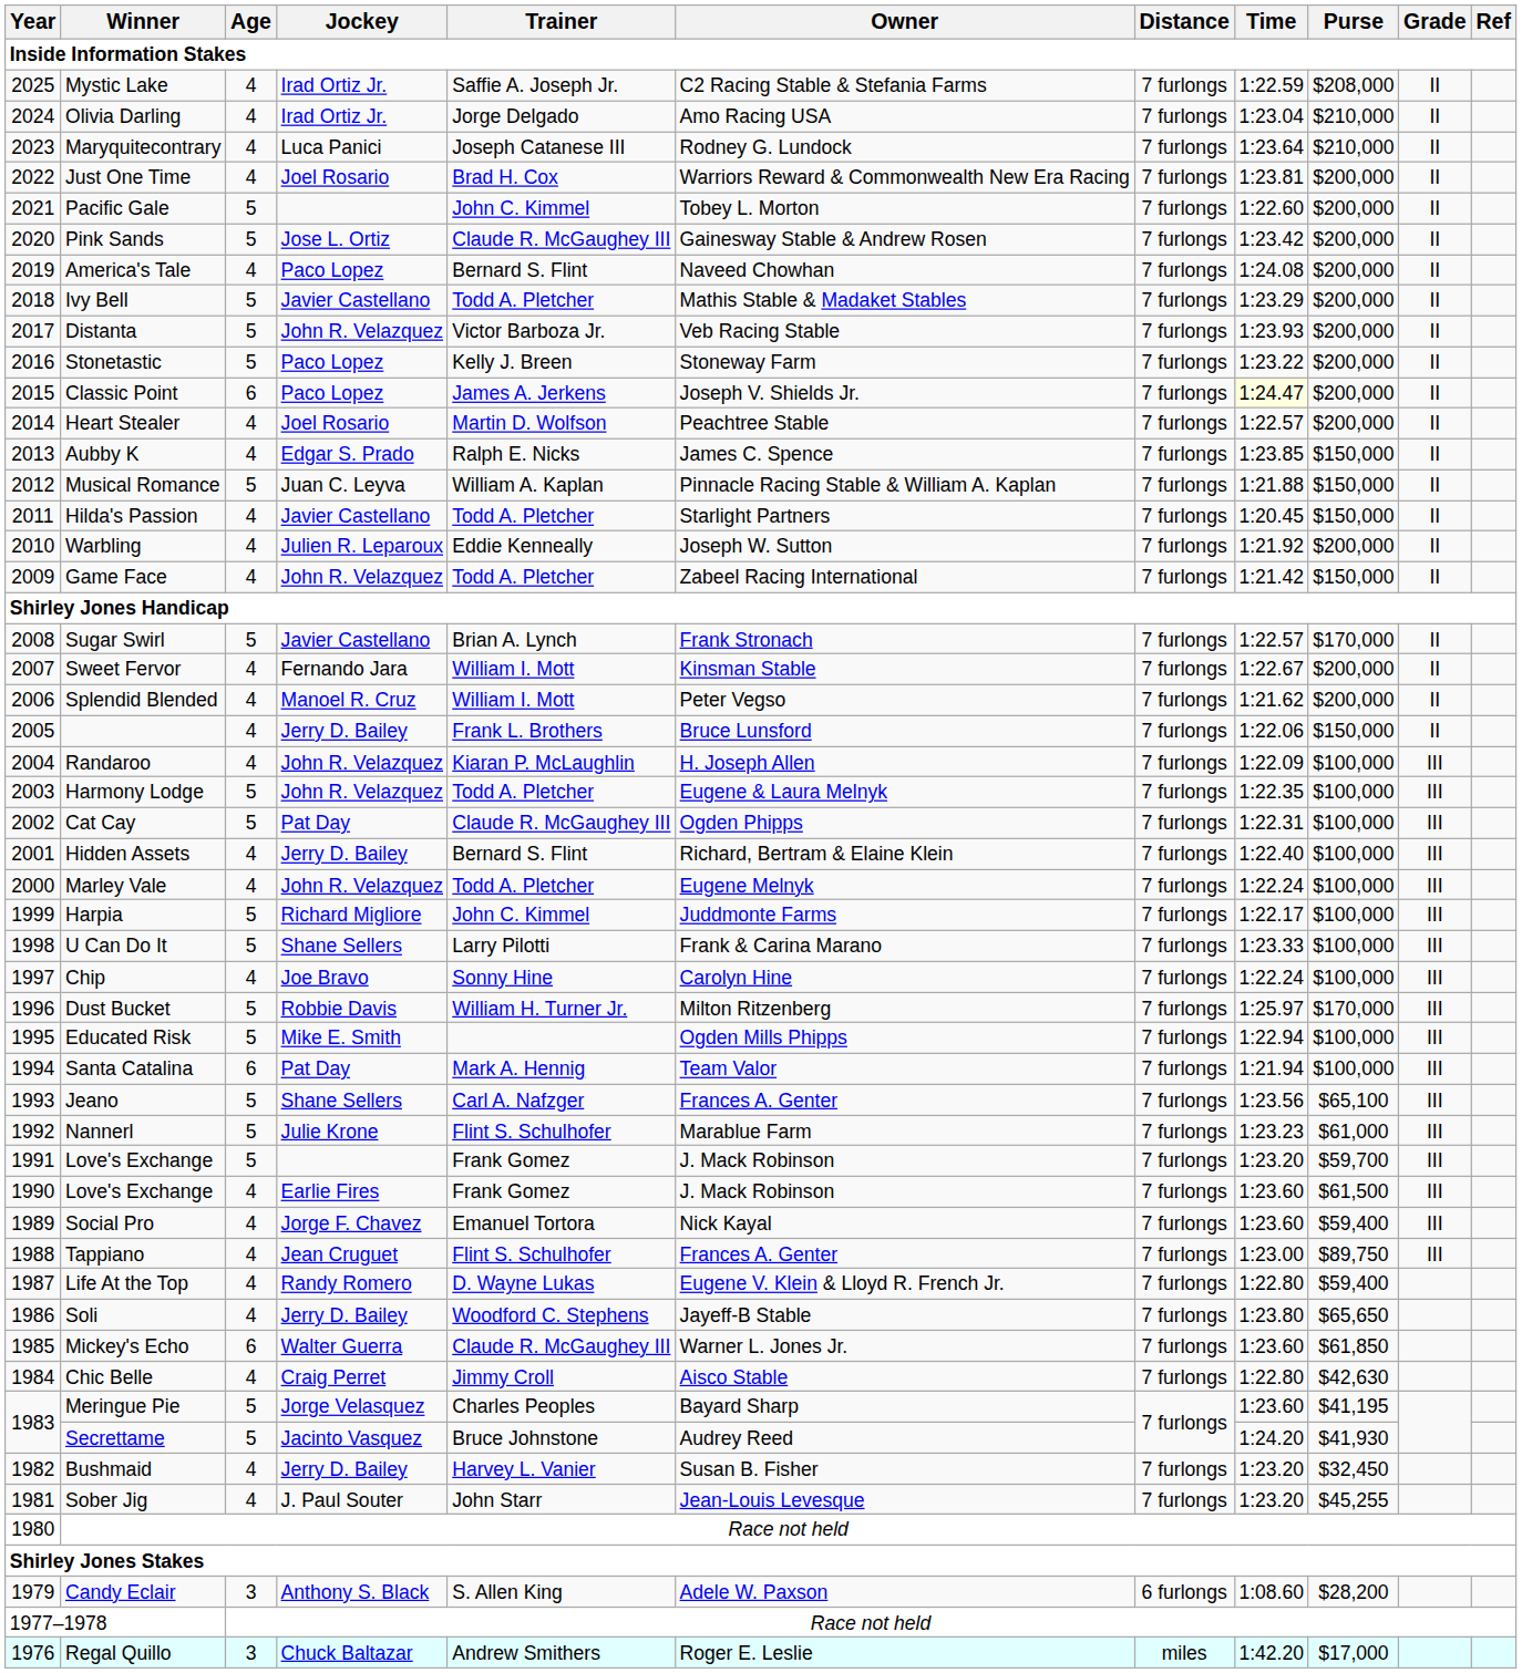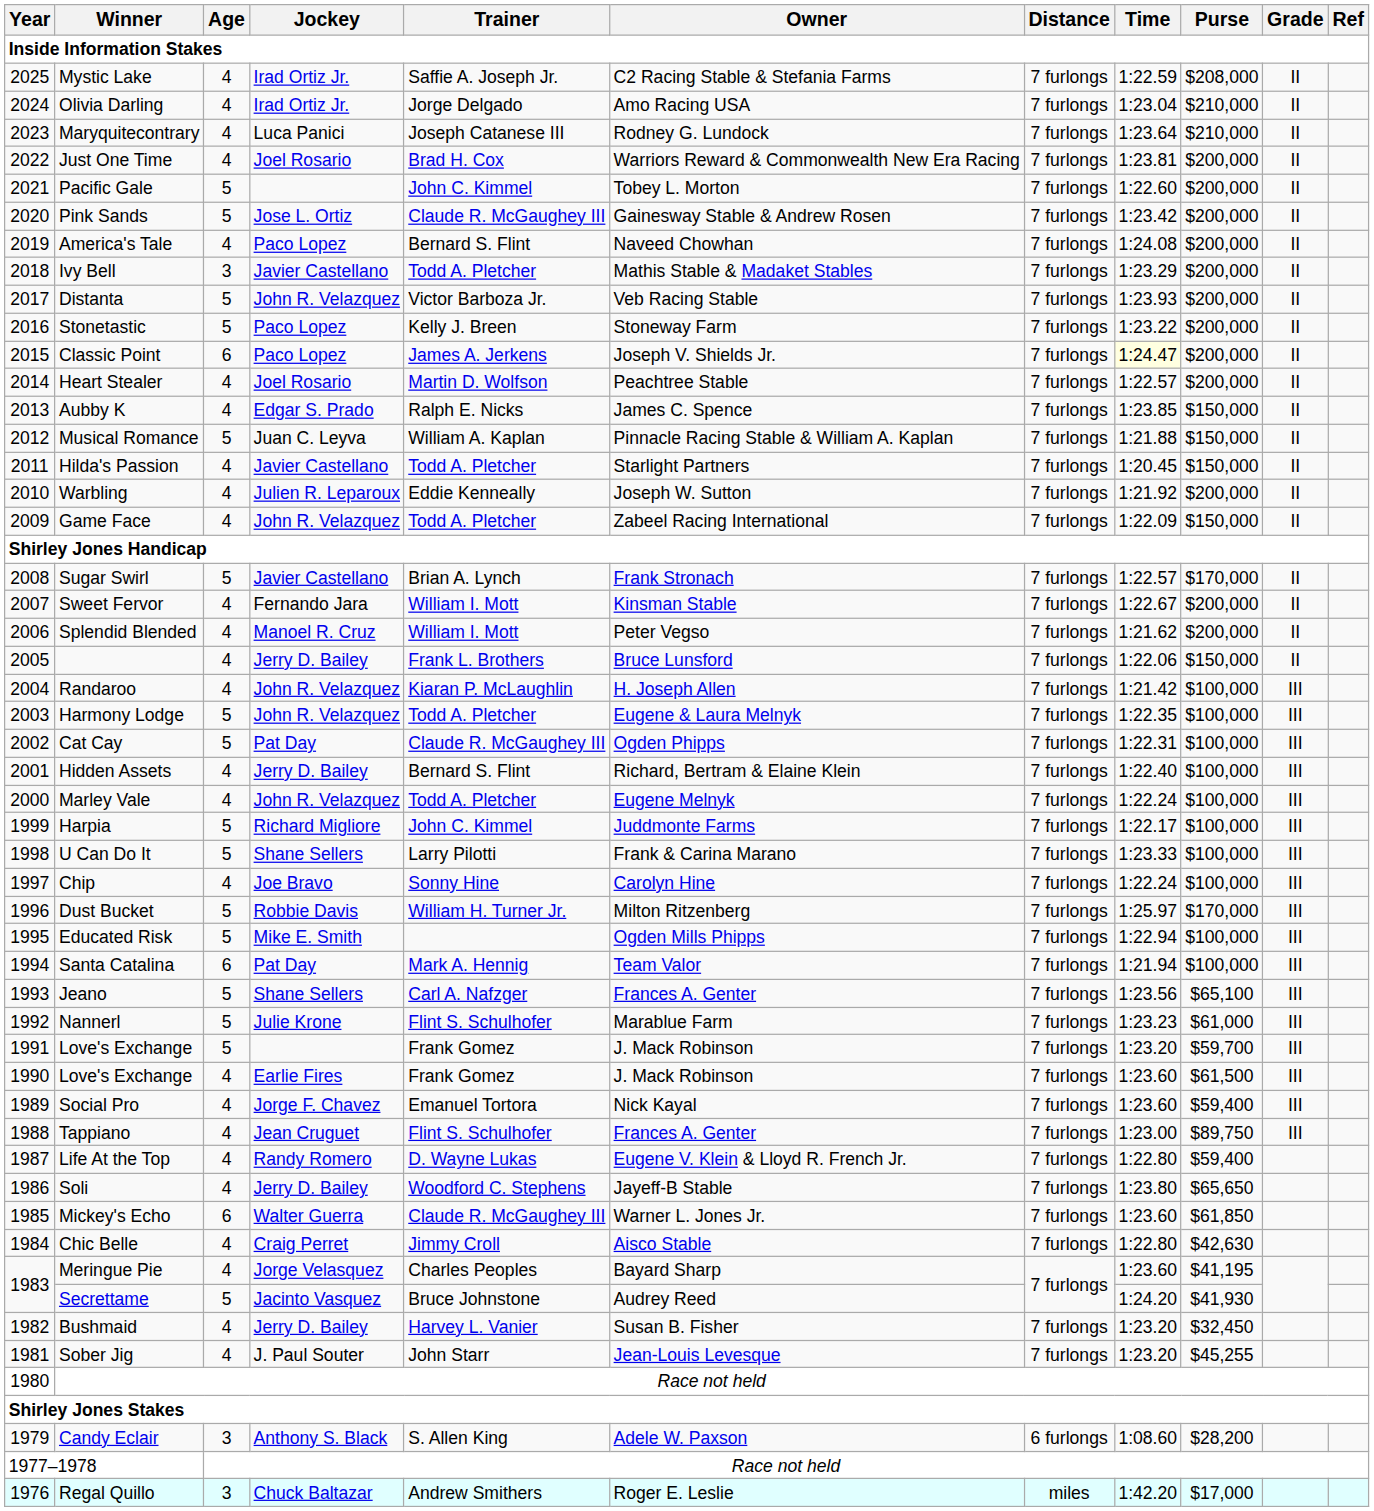 <table class="wikitable sortable">
 <tr>
 <th>Year</th>
 <th>Winner</th>
 <th>Age</th>
 <th>Jockey</th>
 <th>Trainer</th>
 <th>Owner</th>
 <th>Distance</th>
 <th>Time</th>
 <th>Purse</th>
 <th>Grade</th>
 <th>Ref</th>
 </tr>
 <tr style="font-size:90%; background-color:white">
 <td align="left" colspan=11><strong>Inside Information Stakes</strong></td>
 </tr>
 <tr style="font-size:90%;">
 <td align=center>2025</td>
 <td>Mystic Lake</td>
 <td align=center>4</td>
 <td><a href='#'>Irad Ortiz Jr.</a></td>
 <td>Saffie A. Joseph Jr.</td>
 <td>C2 Racing Stable & Stefania Farms</td>
 <td align=center>7 furlongs</td>
 <td align=center>1:22.59</td>
 <td align=center>$208,000</td>
 <td align=center>II</td>
 <td></td>
 </tr>
 <tr style="font-size:90%;">
 <td align=center>2024</td>
 <td>Olivia Darling</td>
 <td align=center>4</td>
 <td><a href='#'>Irad Ortiz Jr.</a></td>
 <td>Jorge Delgado</td>
 <td>Amo Racing USA</td>
 <td align=center>7 furlongs</td>
 <td align=center>1:23.04</td>
 <td align=center>$210,000</td>
 <td align=center>II</td>
 <td></td>
 </tr>
 <tr style="font-size:90%;">
 <td align=center>2023</td>
 <td>Maryquitecontrary</td>
 <td align=center>4</td>
 <td>Luca Panici</td>
 <td>Joseph Catanese III</td>
 <td>Rodney G. Lundock</td>
 <td align=center>7 furlongs</td>
 <td align=center>1:23.64</td>
 <td align=center>$210,000</td>
 <td align=center>II</td>
 <td></td>
 </tr>
 <tr style="font-size:90%;">
 <td align=center>2022</td>
 <td>Just One Time</td>
 <td align=center>4</td>
 <td><a href='#'>Joel Rosario</a></td>
 <td><a href='#'>Brad H. Cox</a></td>
 <td>Warriors Reward & Commonwealth New Era Racing</td>
 <td align=center>7 furlongs</td>
 <td align=center>1:23.81</td>
 <td align=center>$200,000</td>
 <td align=center>II</td>
 <td></td>
 </tr>
 <tr style="font-size:90%;">
 <td align=center>2021</td>
 <td>Pacific Gale</td>
 <td align=center>5</td>
 <td></td>
 <td><a href='#'>John C. Kimmel</a></td>
 <td>Tobey L. Morton</td>
 <td align=center>7 furlongs</td>
 <td align=center>1:22.60</td>
 <td align=center>$200,000</td>
 <td align=center>II</td>
 <td></td>
 </tr>
 <tr style="font-size:90%;">
 <td align=center>2020</td>
 <td>Pink Sands</td>
 <td align=center>5</td>
 <td><a href='#'>Jose L. Ortiz</a></td>
 <td><a href='#'>Claude R. McGaughey III</a></td>
 <td>Gainesway Stable & Andrew Rosen</td>
 <td align=center>7 furlongs</td>
 <td align=center>1:23.42</td>
 <td align=center>$200,000</td>
 <td align=center>II</td>
 <td></td>
 </tr>
 <tr style="font-size:90%;">
 <td align=center>2019</td>
 <td>America's Tale</td>
 <td align=center>4</td>
 <td><a href='#'>Paco Lopez</a></td>
 <td>Bernard S. Flint</td>
 <td>Naveed Chowhan</td>
 <td align=center>7 furlongs</td>
 <td align=center>1:24.08</td>
 <td align=center>$200,000</td>
 <td align=center>II</td>
 <td></td>
 </tr>
 <tr style="font-size:90%;">
 <td align=center>2018</td>
 <td>Ivy Bell</td>
-<td align=center>5</td>
+<td align=center>3</td>
 <td><a href='#'>Javier Castellano</a></td>
 <td><a href='#'>Todd A. Pletcher</a></td>
 <td>Mathis Stable & <a href='#'>Madaket Stables</a></td>
 <td align=center>7 furlongs</td>
 <td align=center>1:23.29</td>
 <td align=center>$200,000</td>
 <td align=center>II</td>
 <td></td>
 </tr>
 <tr style="font-size:90%;">
 <td align=center>2017</td>
 <td>Distanta</td>
 <td align=center>5</td>
 <td><a href='#'>John R. Velazquez</a></td>
 <td>Victor Barboza Jr.</td>
 <td>Veb Racing Stable</td>
 <td align=center>7 furlongs</td>
 <td align=center>1:23.93</td>
 <td align=center>$200,000</td>
 <td align=center>II</td>
 <td></td>
 </tr>
 <tr style="font-size:90%;">
 <td align=center>2016</td>
 <td>Stonetastic</td>
 <td align=center>5</td>
 <td><a href='#'>Paco Lopez</a></td>
 <td>Kelly J. Breen</td>
 <td>Stoneway Farm</td>
 <td align=center>7 furlongs</td>
 <td align=center>1:23.22</td>
 <td align=center>$200,000</td>
 <td align=center>II</td>
 <td></td>
 </tr>
 <tr style="font-size:90%;">
 <td align=center>2015</td>
 <td>Classic Point</td>
 <td align=center>6</td>
 <td><a href='#'>Paco Lopez</a></td>
 <td><a href='#'>James A. Jerkens</a></td>
 <td>Joseph V. Shields Jr.</td>
 <td align=center>7 furlongs</td>
 <td align=center style="background: lightyellow;">1:24.47</td>
 <td align=center>$200,000</td>
 <td align=center>II</td>
 <td></td>
 </tr>
 <tr style="font-size:90%;">
 <td align=center>2014</td>
 <td>Heart Stealer</td>
 <td align=center>4</td>
 <td><a href='#'>Joel Rosario</a></td>
 <td><a href='#'>Martin D. Wolfson</a></td>
 <td>Peachtree Stable</td>
 <td align=center>7 furlongs</td>
 <td align=center>1:22.57</td>
 <td align=center>$200,000</td>
 <td align=center>II</td>
 <td></td>
 </tr>
 <tr style="font-size:90%;">
 <td align=center>2013</td>
 <td>Aubby K</td>
 <td align=center>4</td>
 <td><a href='#'>Edgar S. Prado</a></td>
 <td>Ralph E. Nicks</td>
 <td>James C. Spence</td>
 <td align=center>7 furlongs</td>
 <td align=center>1:23.85</td>
 <td align=center>$150,000</td>
 <td align=center>II</td>
 <td></td>
 </tr>
 <tr style="font-size:90%;">
 <td align=center>2012</td>
 <td>Musical Romance</td>
 <td align=center>5</td>
 <td>Juan C. Leyva</td>
 <td>William A. Kaplan</td>
 <td>Pinnacle Racing Stable & William A. Kaplan</td>
 <td align=center>7 furlongs</td>
 <td align=center>1:21.88</td>
 <td align=center>$150,000</td>
 <td align=center>II</td>
 <td></td>
 </tr>
 <tr style="font-size:90%;">
 <td align=center>2011</td>
 <td>Hilda's Passion</td>
 <td align=center>4</td>
 <td><a href='#'>Javier Castellano</a></td>
 <td><a href='#'>Todd A. Pletcher</a></td>
 <td>Starlight Partners</td>
 <td align=center>7 furlongs</td>
 <td align=center>1:20.45</td>
 <td align=center>$150,000</td>
 <td align=center>II</td>
 <td></td>
 </tr>
 <tr style="font-size:90%;">
 <td align=center>2010</td>
 <td>Warbling</td>
 <td align=center>4</td>
 <td><a href='#'>Julien R. Leparoux</a></td>
 <td>Eddie Kenneally</td>
 <td>Joseph W. Sutton</td>
 <td align=center>7 furlongs</td>
 <td align=center>1:21.92</td>
 <td align=center>$200,000</td>
 <td align=center>II</td>
 <td></td>
 </tr>
 <tr style="font-size:90%;">
 <td align=center>2009</td>
 <td>Game Face</td>
 <td align=center>4</td>
 <td><a href='#'>John R. Velazquez</a></td>
 <td><a href='#'>Todd A. Pletcher</a></td>
 <td>Zabeel Racing International</td>
 <td align=center>7 furlongs</td>
-<td align=center>1:21.42</td>
+<td align=center>1:22.09</td>
 <td align=center>$150,000</td>
 <td align=center>II</td>
 <td></td>
 </tr>
 <tr style="font-size:90%; background-color:white">
 <td align="left" colspan=11><strong>Shirley Jones Handicap</strong></td>
 </tr>
 <tr style="font-size:90%;">
 <td align=center>2008</td>
 <td>Sugar Swirl</td>
 <td align=center>5</td>
 <td><a href='#'>Javier Castellano</a></td>
 <td>Brian A. Lynch</td>
 <td><a href='#'>Frank Stronach</a></td>
 <td align=center>7 furlongs</td>
 <td align=center>1:22.57</td>
 <td align=center>$170,000</td>
 <td align=center>II</td>
 <td></td>
 </tr>
 <tr style="font-size:90%;">
 <td align=center>2007</td>
 <td>Sweet Fervor</td>
 <td align=center>4</td>
 <td>Fernando Jara</td>
 <td><a href='#'>William I. Mott</a></td>
 <td><a href='#'>Kinsman Stable</a></td>
 <td align=center>7 furlongs</td>
 <td align=center>1:22.67</td>
 <td align=center>$200,000</td>
 <td align=center>II</td>
 <td></td>
 </tr>
 <tr style="font-size:90%;">
 <td align=center>2006</td>
 <td>Splendid Blended</td>
 <td align=center>4</td>
 <td><a href='#'>Manoel R. Cruz</a></td>
 <td><a href='#'>William I. Mott</a></td>
 <td>Peter Vegso</td>
 <td align=center>7 furlongs</td>
 <td align=center>1:21.62</td>
 <td align=center>$200,000</td>
 <td align=center>II</td>
 <td></td>
 </tr>
 <tr style="font-size:90%;">
 <td align=center>2005</td>
 <td></td>
 <td align=center>4</td>
 <td><a href='#'>Jerry D. Bailey</a></td>
 <td><a href='#'>Frank L. Brothers</a></td>
 <td><a href='#'>Bruce Lunsford</a></td>
 <td align=center>7 furlongs</td>
 <td align=center>1:22.06</td>
 <td align=center>$150,000</td>
 <td align=center>II</td>
 <td></td>
 </tr>
 <tr style="font-size:90%;">
 <td align=center>2004</td>
 <td>Randaroo</td>
 <td align=center>4</td>
 <td><a href='#'>John R. Velazquez</a></td>
 <td><a href='#'>Kiaran P. McLaughlin</a></td>
 <td><a href='#'>H. Joseph Allen</a></td>
 <td align=center>7 furlongs</td>
-<td align=center>1:22.09</td>
+<td align=center>1:21.42</td>
 <td align=center>$100,000</td>
 <td align=center>III</td>
 <td></td>
 </tr>
 <tr style="font-size:90%;">
 <td align=center>2003</td>
 <td>Harmony Lodge</td>
 <td align=center>5</td>
 <td><a href='#'>John R. Velazquez</a></td>
 <td><a href='#'>Todd A. Pletcher</a></td>
 <td><a href='#'>Eugene & Laura Melnyk</a></td>
 <td align=center>7 furlongs</td>
 <td align=center>1:22.35</td>
 <td align=center>$100,000</td>
 <td align=center>III</td>
 <td></td>
 </tr>
 <tr style="font-size:90%;">
 <td align=center>2002</td>
 <td>Cat Cay</td>
 <td align=center>5</td>
 <td><a href='#'>Pat Day</a></td>
 <td><a href='#'>Claude R. McGaughey III</a></td>
 <td><a href='#'>Ogden Phipps</a></td>
 <td align=center>7 furlongs</td>
 <td align=center>1:22.31</td>
 <td align=center>$100,000</td>
 <td align=center>III</td>
 <td></td>
 </tr>
 <tr style="font-size:90%;">
 <td align=center>2001</td>
 <td>Hidden Assets</td>
 <td align=center>4</td>
 <td><a href='#'>Jerry D. Bailey</a></td>
 <td>Bernard S. Flint</td>
 <td>Richard, Bertram & Elaine Klein</td>
 <td align=center>7 furlongs</td>
 <td align=center>1:22.40</td>
 <td align=center>$100,000</td>
 <td align=center>III</td>
 <td></td>
 </tr>
 <tr style="font-size:90%;">
 <td align=center>2000</td>
 <td>Marley Vale</td>
 <td align=center>4</td>
 <td><a href='#'>John R. Velazquez</a></td>
 <td><a href='#'>Todd A. Pletcher</a></td>
 <td><a href='#'>Eugene Melnyk</a></td>
 <td align=center>7 furlongs</td>
 <td align=center>1:22.24</td>
 <td align=center>$100,000</td>
 <td align=center>III</td>
 <td></td>
 </tr>
 <tr style="font-size:90%;">
 <td align=center>1999</td>
 <td>Harpia</td>
 <td align=center>5</td>
 <td><a href='#'>Richard Migliore</a></td>
 <td><a href='#'>John C. Kimmel</a></td>
 <td><a href='#'>Juddmonte Farms</a></td>
 <td align=center>7 furlongs</td>
 <td align=center>1:22.17</td>
 <td align=center>$100,000</td>
 <td align=center>III</td>
 <td></td>
 </tr>
 <tr style="font-size:90%;">
 <td align=center>1998</td>
 <td>U Can Do It</td>
 <td align=center>5</td>
 <td><a href='#'>Shane Sellers</a></td>
 <td>Larry Pilotti</td>
 <td>Frank & Carina Marano</td>
 <td align=center>7 furlongs</td>
 <td align=center>1:23.33</td>
 <td align=center>$100,000</td>
 <td align=center>III</td>
 <td></td>
 </tr>
 <tr style="font-size:90%;">
 <td align=center>1997</td>
 <td>Chip</td>
 <td align=center>4</td>
 <td><a href='#'>Joe Bravo</a></td>
 <td><a href='#'>Sonny Hine</a></td>
 <td><a href='#'>Carolyn Hine</a></td>
 <td align=center>7 furlongs</td>
 <td align=center>1:22.24</td>
 <td align=center>$100,000</td>
 <td align=center>III</td>
 <td></td>
 </tr>
 <tr style="font-size:90%;">
 <td align=center>1996</td>
 <td>Dust Bucket</td>
 <td align=center>5</td>
 <td><a href='#'>Robbie Davis</a></td>
 <td><a href='#'>William H. Turner Jr.</a></td>
 <td>Milton Ritzenberg</td>
 <td align=center>7 furlongs</td>
 <td align=center>1:25.97</td>
 <td align=center>$170,000</td>
 <td align=center>III</td>
 <td></td>
 </tr>
 <tr style="font-size:90%;">
 <td align=center>1995</td>
 <td>Educated Risk</td>
 <td align=center>5</td>
 <td><a href='#'>Mike E. Smith</a></td>
 <td></td>
 <td><a href='#'>Ogden Mills Phipps</a></td>
 <td align=center>7 furlongs</td>
 <td align=center>1:22.94</td>
 <td align=center>$100,000</td>
 <td align=center>III</td>
 <td></td>
 </tr>
 <tr style="font-size:90%;">
 <td align=center>1994</td>
 <td>Santa Catalina</td>
 <td align=center>6</td>
 <td><a href='#'>Pat Day</a></td>
 <td><a href='#'>Mark A. Hennig</a></td>
 <td><a href='#'>Team Valor</a></td>
 <td align=center>7 furlongs</td>
 <td align=center>1:21.94</td>
 <td align=center>$100,000</td>
 <td align=center>III</td>
 <td></td>
 </tr>
 <tr style="font-size:90%;">
 <td align=center>1993</td>
 <td>Jeano</td>
 <td align=center>5</td>
 <td><a href='#'>Shane Sellers</a></td>
 <td><a href='#'>Carl A. Nafzger</a></td>
 <td><a href='#'>Frances A. Genter</a></td>
 <td align=center>7 furlongs</td>
 <td align=center>1:23.56</td>
 <td align=center>$65,100</td>
 <td align=center>III</td>
 <td></td>
 </tr>
 <tr style="font-size:90%;">
 <td align=center>1992</td>
 <td>Nannerl</td>
 <td align=center>5</td>
 <td><a href='#'>Julie Krone</a></td>
 <td><a href='#'>Flint S. Schulhofer</a></td>
 <td>Marablue Farm</td>
 <td align=center>7 furlongs</td>
 <td align=center>1:23.23</td>
 <td align=center>$61,000</td>
 <td align=center>III</td>
 <td></td>
 </tr>
 <tr style="font-size:90%;">
 <td align=center>1991</td>
 <td>Love's Exchange</td>
 <td align=center>5</td>
 <td></td>
 <td>Frank Gomez</td>
 <td>J. Mack Robinson</td>
 <td align=center>7 furlongs</td>
 <td align=center>1:23.20</td>
 <td align=center>$59,700</td>
 <td align=center>III</td>
 <td></td>
 </tr>
 <tr style="font-size:90%;">
 <td align=center>1990</td>
 <td>Love's Exchange</td>
 <td align=center>4</td>
 <td><a href='#'>Earlie Fires</a></td>
 <td>Frank Gomez</td>
 <td>J. Mack Robinson</td>
 <td align=center>7 furlongs</td>
 <td align=center>1:23.60</td>
 <td align=center>$61,500</td>
 <td align=center>III</td>
 <td></td>
 </tr>
 <tr style="font-size:90%;">
 <td align=center>1989</td>
 <td>Social Pro</td>
 <td align=center>4</td>
 <td><a href='#'>Jorge F. Chavez</a></td>
 <td>Emanuel Tortora</td>
 <td>Nick Kayal</td>
 <td align=center>7 furlongs</td>
 <td align=center>1:23.60</td>
 <td align=center>$59,400</td>
 <td align=center>III</td>
 <td></td>
 </tr>
 <tr style="font-size:90%;">
 <td align=center>1988</td>
 <td>Tappiano</td>
 <td align=center>4</td>
 <td><a href='#'>Jean Cruguet</a></td>
 <td><a href='#'>Flint S. Schulhofer</a></td>
 <td><a href='#'>Frances A. Genter</a></td>
 <td align=center>7 furlongs</td>
 <td align=center>1:23.00</td>
 <td align=center>$89,750</td>
 <td align=center>III</td>
 <td></td>
 </tr>
 <tr style="font-size:90%;">
 <td align=center>1987</td>
 <td>Life At the Top</td>
 <td align=center>4</td>
 <td><a href='#'>Randy Romero</a></td>
 <td><a href='#'>D. Wayne Lukas</a></td>
 <td><a href='#'>Eugene V. Klein</a> & Lloyd R. French Jr.</td>
 <td align=center>7 furlongs</td>
 <td align=center>1:22.80</td>
 <td align=center>$59,400</td>
 <td align=center></td>
 <td></td>
 </tr>
 <tr style="font-size:90%;">
 <td align=center>1986</td>
 <td>Soli</td>
 <td align=center>4</td>
 <td><a href='#'>Jerry D. Bailey</a></td>
 <td><a href='#'>Woodford C. Stephens</a></td>
 <td>Jayeff-B Stable</td>
 <td align=center>7 furlongs</td>
 <td align=center>1:23.80</td>
 <td align=center>$65,650</td>
 <td align=center></td>
 <td></td>
 </tr>
 <tr style="font-size:90%;">
 <td align=center>1985</td>
 <td>Mickey's Echo</td>
 <td align=center>6</td>
 <td><a href='#'>Walter Guerra</a></td>
 <td><a href='#'>Claude R. McGaughey III</a></td>
 <td>Warner L. Jones Jr.</td>
 <td align=center>7 furlongs</td>
 <td align=center>1:23.60</td>
 <td align=center>$61,850</td>
 <td align=center></td>
 <td></td>
 </tr>
 <tr style="font-size:90%;">
 <td align=center>1984</td>
 <td>Chic Belle</td>
 <td align=center>4</td>
 <td><a href='#'>Craig Perret</a></td>
 <td><a href='#'>Jimmy Croll</a></td>
 <td><a href='#'>Aisco Stable</a></td>
 <td align=center>7 furlongs</td>
 <td align=center>1:22.80</td>
 <td align=center>$42,630</td>
 <td align=center></td>
 <td></td>
 </tr>
 <tr style="font-size:90%;">
 <td align=center rowspan=2>1983</td>
 <td>Meringue Pie</td>
-<td align=center>5</td>
+<td align=center>4</td>
 <td><a href='#'>Jorge Velasquez</a></td>
 <td>Charles Peoples</td>
 <td>Bayard Sharp</td>
 <td align=center rowspan=2>7 furlongs</td>
 <td align=center>1:23.60</td>
 <td align=center>$41,195</td>
 <td align=center rowspan=2></td>
 <td></td>
 </tr>
 <tr style="font-size:90%;">
 <td><a href='#'>Secrettame</a></td>
 <td align=center>5</td>
 <td><a href='#'>Jacinto Vasquez</a></td>
 <td>Bruce Johnstone</td>
 <td>Audrey Reed</td>
 <td align=center>1:24.20</td>
 <td align=center>$41,930</td>
 <td></td>
 </tr>
 <tr style="font-size:90%;">
 <td align=center>1982</td>
 <td>Bushmaid</td>
 <td align=center>4</td>
 <td><a href='#'>Jerry D. Bailey</a></td>
 <td><a href='#'>Harvey L. Vanier</a></td>
 <td>Susan B. Fisher</td>
 <td align=center>7 furlongs</td>
 <td align=center>1:23.20</td>
 <td align=center>$32,450</td>
 <td align=center></td>
 <td></td>
 </tr>
 <tr style="font-size:90%;">
 <td align=center>1981</td>
 <td>Sober Jig</td>
 <td align=center>4</td>
 <td>J. Paul Souter</td>
 <td>John Starr</td>
 <td><a href='#'>Jean-Louis Levesque</a></td>
 <td align=center>7 furlongs</td>
 <td align=center>1:23.20</td>
 <td align=center>$45,255</td>
 <td align=center></td>
 <td></td>
 </tr>
 <tr style="font-size:90%; background-color:white">
 <td align="center">1980</td>
 <td align="center" colspan=10><em>Race not held</em></td>
 </tr>
 <tr style="font-size:90%; background-color:white">
 <td align="left" colspan=11><strong>Shirley Jones Stakes</strong></td>
 </tr>
 <tr style="font-size:90%;">
 <td align=center>1979</td>
 <td><a href='#'>Candy Eclair</a></td>
 <td align=center>3</td>
 <td><a href='#'>Anthony S. Black</a></td>
 <td>S. Allen King</td>
 <td><a href='#'>Adele W. Paxson</a></td>
 <td align=center>6 furlongs</td>
 <td align=center>1:08.60</td>
 <td align=center>$28,200</td>
 <td align=center></td>
 <td></td>
 </tr>
 <tr style="font-size:90%; background-color:white">
 <td align="left" colspan=2>1977–1978</td>
 <td align="center" colspan=9><em>Race not held</em></td>
 </tr>
 <tr style="font-size:90%; background-color:lightcyan">
 <td align=center>1976</td>
 <td>Regal Quillo</td>
 <td align=center>3</td>
 <td><a href='#'>Chuck Baltazar</a></td>
 <td>Andrew Smithers</td>
 <td>Roger E. Leslie</td>
 <td align=center> miles</td>
 <td align=center>1:42.20</td>
 <td align=center>$17,000</td>
 <td align=center></td>
 <td></td>
 </tr>
 </table>
